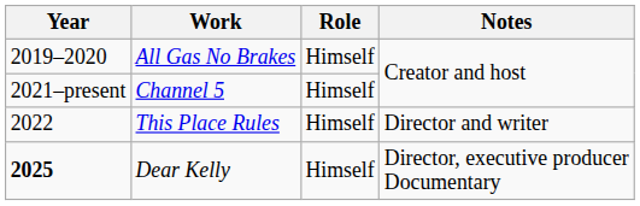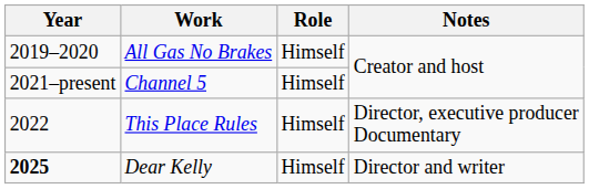 <table class="wikitable sortable">
 <tr>
 <th>Year</th>
 <th>Work</th>
 <th>Role</th>
 <th class="unsortable">Notes</th>
 </tr>
 <tr>
 <td>2019–2020</td>
 <td><em><a href='#'>All Gas No Brakes</a></em></td>
 <td>Himself</td>
 <td rowspan="2">Creator and host</td>
 </tr>
 <tr>
 <td>2021–present</td>
 <td><em><a href='#'>Channel 5</a></em></td>
 <td>Himself</td>
 </tr>
 <tr>
 <td>2022</td>
 <td><em><a href='#'>This Place Rules</a></em></td>
 <td>Himself</td>
-<td>Director and writer</td>
+<td>Director, executive producer<br>Documentary</td>
 </tr>
 <tr>
 <td><strong>2025</strong></td>
 <td><em>Dear Kelly</em></td>
 <td>Himself</td>
-<td>Director, executive producer<br>Documentary</td>
+<td>Director and writer</td>
 </tr>
 </table>
